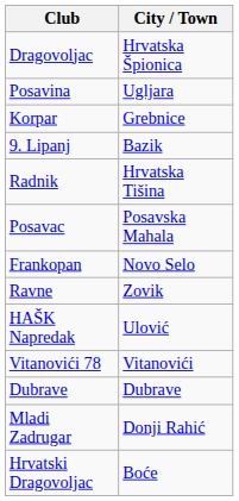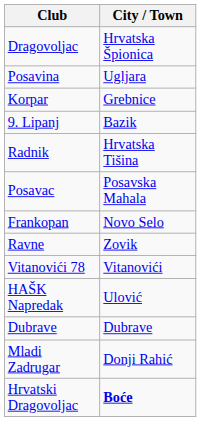 <table class="wikitable sortable">
 <tr>
 <th style="width:100px;">Club</th>
 <th style="width:100px;">City / Town</th>
 </tr>
 <tr>
 <td><a href='#'>Dragovoljac</a></td>
 <td><a href='#'>Hrvatska Špionica</a></td>
 </tr>
 <tr>
 <td><a href='#'>Posavina</a></td>
 <td><a href='#'>Ugljara</a></td>
 </tr>
 <tr>
 <td><a href='#'>Korpar</a></td>
 <td><a href='#'>Grebnice</a></td>
 </tr>
 <tr>
 <td><a href='#'>9. Lipanj</a></td>
 <td><a href='#'>Bazik</a></td>
 </tr>
 <tr>
 <td><a href='#'>Radnik</a></td>
 <td><a href='#'>Hrvatska Tišina</a></td>
 </tr>
 <tr>
 <td><a href='#'>Posavac</a></td>
 <td><a href='#'>Posavska Mahala</a></td>
 </tr>
 <tr>
 <td><a href='#'>Frankopan</a></td>
 <td><a href='#'>Novo Selo</a></td>
 </tr>
 <tr>
 <td><a href='#'>Ravne</a></td>
 <td><a href='#'>Zovik</a></td>
 </tr>
 <tr>
+<td><a href='#'>Vitanovići 78</a></td>
+<td><a href='#'>Vitanovići</a></td>
+</tr>
+<tr>
 <td><a href='#'>HAŠK Napredak</a></td>
 <td><a href='#'>Ulović</a></td>
-</tr>
-<tr>
-<td><a href='#'>Vitanovići 78</a></td>
-<td><a href='#'>Vitanovići</a></td>
 </tr>
 <tr>
 <td><a href='#'>Dubrave</a></td>
 <td><a href='#'>Dubrave</a></td>
 </tr>
 <tr>
 <td><a href='#'>Mladi Zadrugar</a></td>
 <td><a href='#'>Donji Rahić</a></td>
 </tr>
 <tr>
 <td><a href='#'>Hrvatski Dragovoljac</a></td>
-<td><a href='#'>Boće</a></td>
+<td><strong><a href='#'>Boće</a></strong></td>
 </tr>
 </table>
